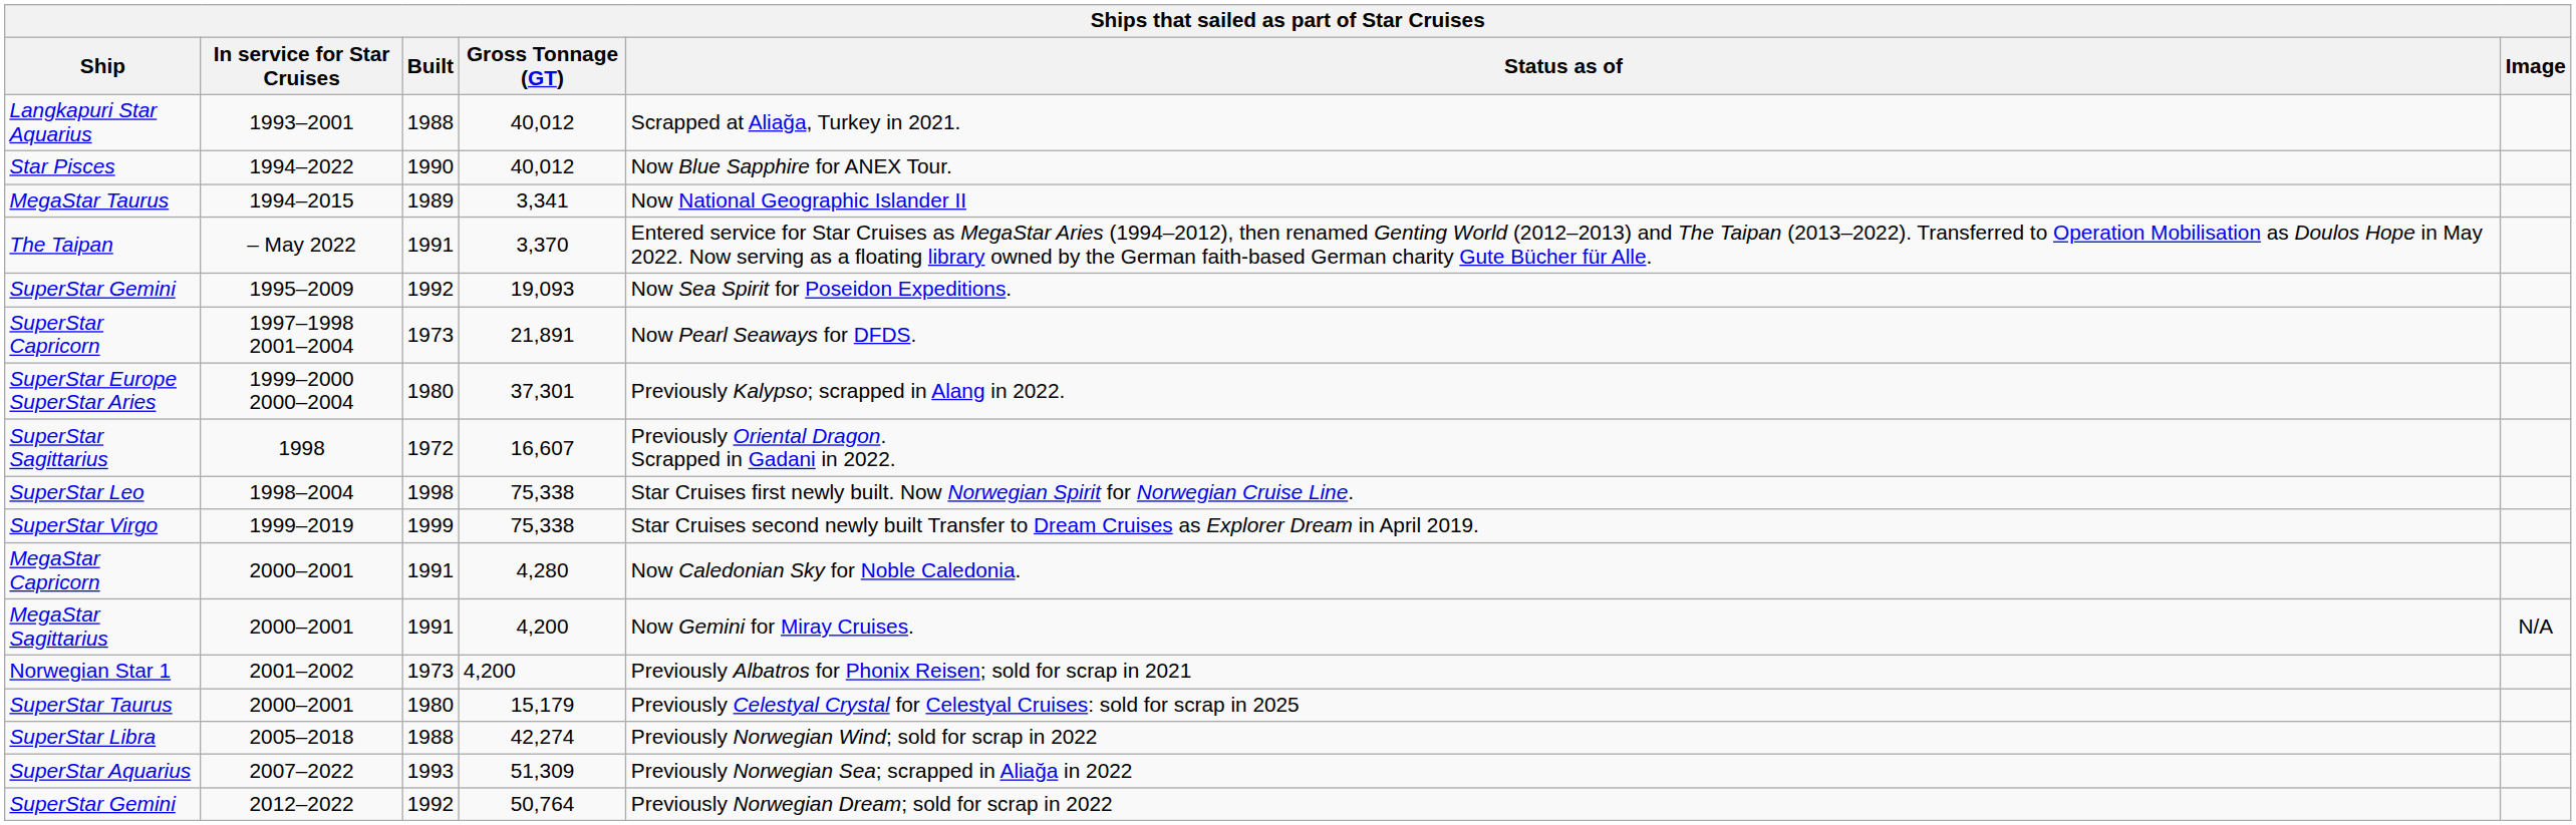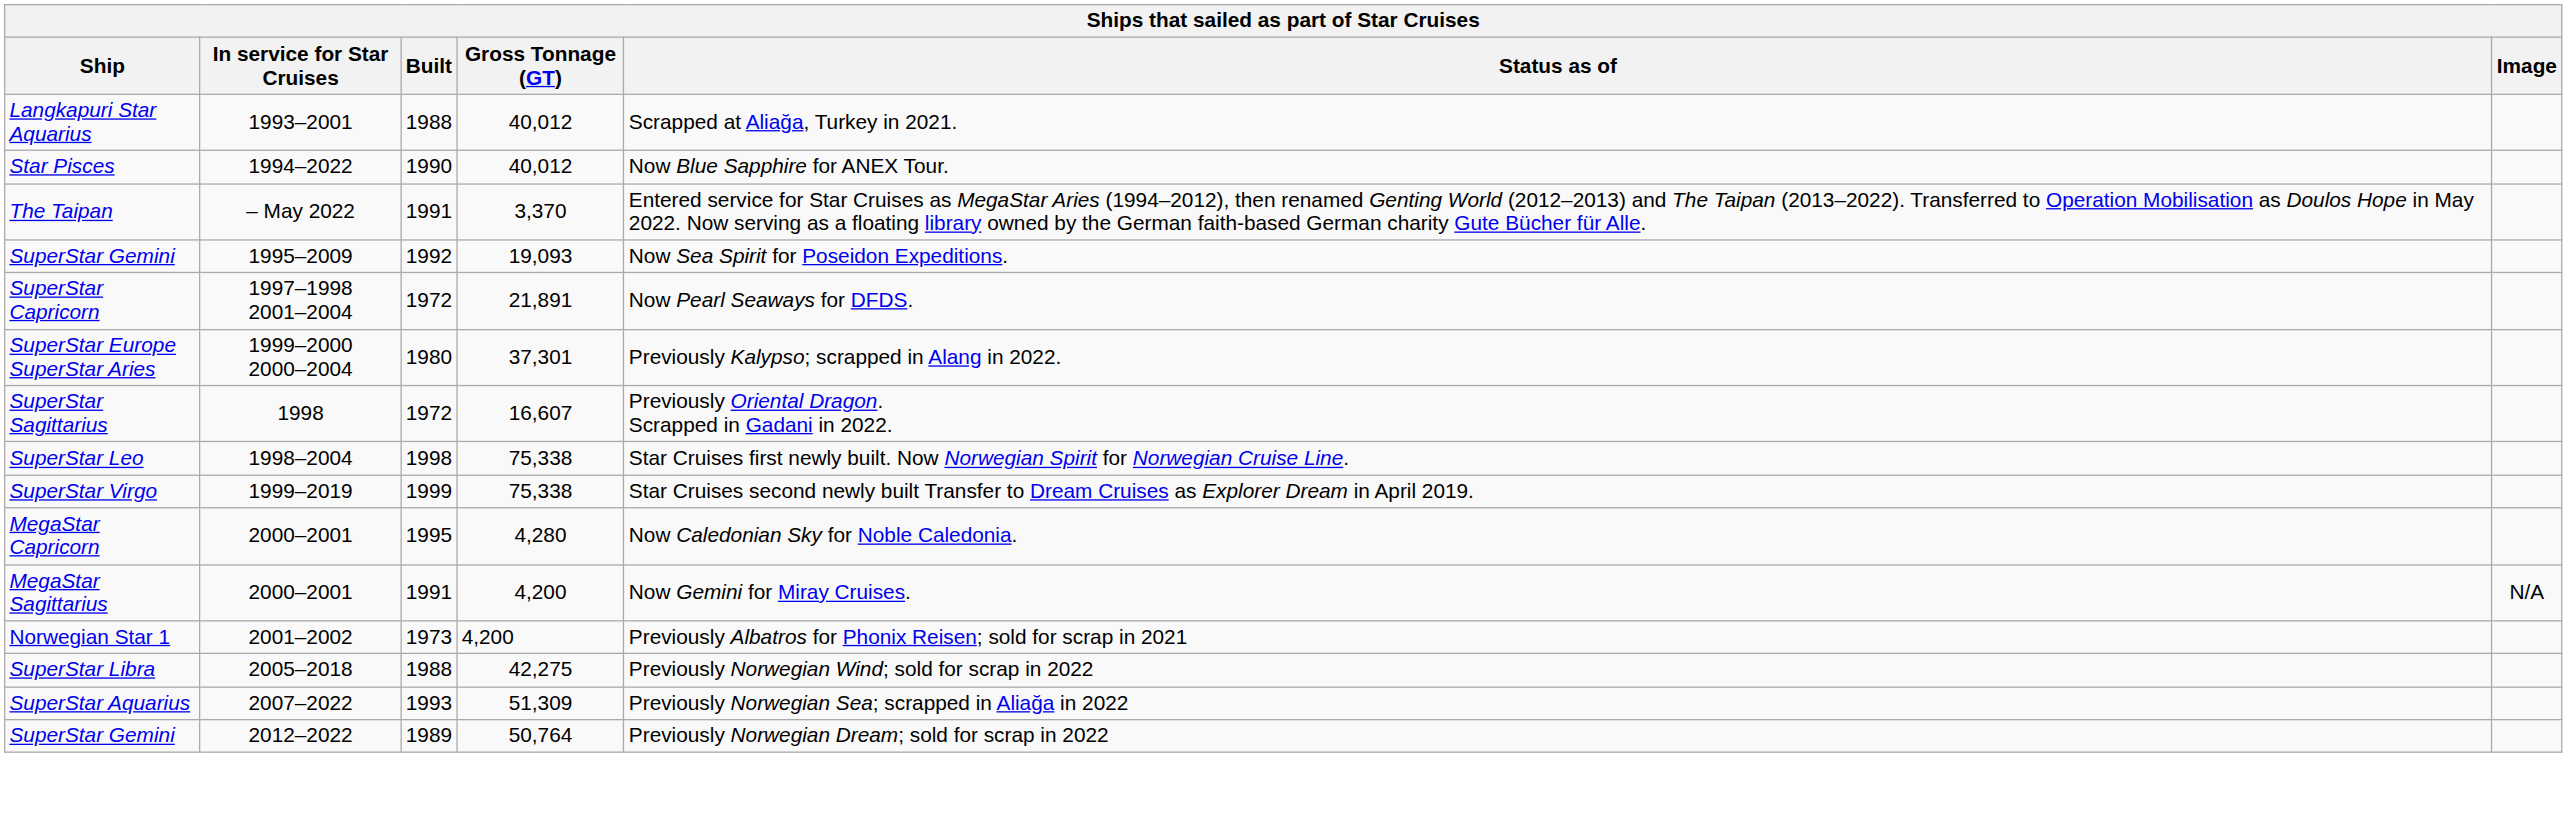 <table class="wikitable sortable">
 <tr>
 <th colspan="6">Ships that sailed as part of Star Cruises</th>
 </tr>
 <tr>
 <th>Ship</th>
 <th>In service for Star Cruises</th>
 <th>Built</th>
 <th>Gross Tonnage (<a href='#'>GT</a>)</th>
 <th>Status as of </th>
 <th>Image</th>
 </tr>
 <tr>
 <td><em><a href='#'>Langkapuri Star Aquarius</a></em></td>
 <td style="text-align:Center;">1993–2001</td>
 <td style="text-align:Center;">1988</td>
 <td style="text-align:Center;">40,012</td>
 <td>Scrapped at <a href='#'>Aliağa</a>, Turkey in 2021.</td>
 <td></td>
 </tr>
 <tr>
 <td><em><a href='#'>Star Pisces</a></em></td>
 <td style="text-align:Center;">1994–2022</td>
 <td style="text-align:Center;">1990</td>
 <td style="text-align:center;">40,012</td>
 <td>Now <em>Blue Sapphire</em> for ANEX Tour.</td>
 <td></td>
 </tr>
 <tr>
-<td><em><a href='#'>MegaStar Taurus</a></em></td>
-<td style="text-align:Center;">1994–2015</td>
-<td style="text-align:Center;">1989</td>
-<td style="text-align:Center;">3,341</td>
-<td>Now <a href='#'>National Geographic Islander II</a></td>
-<td style="text-align:Center;"></td>
-</tr>
-<tr>
 <td><em><a href='#'>The Taipan</a></em></td>
 <td style="text-align:Center;"> – May 2022</td>
 <td style="text-align:Center;">1991</td>
 <td style="text-align:Center;">3,370</td>
 <td>Entered service for Star Cruises as <em>MegaStar Aries</em> (1994–2012), then renamed <em>Genting World</em> (2012–2013) and <em>The Taipan</em> (2013–2022). Transferred to <a href='#'>Operation Mobilisation</a> as <em>Doulos Hope</em> in May 2022. Now serving as a floating <a href='#'>library</a> owned by the German faith-based German charity <a href='#'>Gute Bücher für Alle</a>.</td>
 <td></td>
 </tr>
 <tr>
 <td><em><a href='#'>SuperStar Gemini</a></em></td>
 <td style="text-align:Center;">1995–2009</td>
 <td style="text-align:Center;">1992</td>
 <td style="text-align:Center;">19,093</td>
 <td>Now <em>Sea Spirit</em> for <a href='#'>Poseidon Expeditions</a>.</td>
 <td></td>
 </tr>
 <tr>
 <td><em><a href='#'>SuperStar Capricorn</a></em></td>
 <td style="text-align:Center;">1997–1998<br>2001–2004</td>
-<td style="text-align:Center;">1973</td>
+<td style="text-align:Center;">1972</td>
 <td style="text-align:Center;">21,891</td>
 <td>Now <em>Pearl Seaways</em> for <a href='#'>DFDS</a>.</td>
 <td></td>
 </tr>
 <tr>
 <td><a href='#'><em>SuperStar Europe</em><br><em>SuperStar Aries</em></a></td>
 <td style="text-align:Center;">1999–2000<br>2000–2004</td>
 <td style="text-align:Center;">1980</td>
 <td style="text-align:Center;">37,301</td>
 <td>Previously <em>Kalypso</em>; scrapped in <a href='#'>Alang</a> in 2022.</td>
 <td></td>
 </tr>
 <tr>
 <td><em><a href='#'>SuperStar Sagittarius</a></em></td>
 <td style="text-align:Center;">1998</td>
 <td style="text-align:Center;">1972</td>
 <td style="text-align:Center;">16,607</td>
 <td>Previously <em><a href='#'>Oriental Dragon</a></em>.<br>Scrapped in <a href='#'>Gadani</a> in 2022.</td>
 <td></td>
 </tr>
 <tr>
 <td><em><a href='#'>SuperStar Leo</a></em></td>
 <td style="text-align:Center;">1998–2004</td>
 <td style="text-align:Center;">1998</td>
 <td style="text-align:Center;">75,338</td>
 <td>Star Cruises first newly built. Now <em><a href='#'>Norwegian Spirit</a></em> for <a href='#'><em>Norwegian Cruise Line</em></a>.</td>
 <td></td>
 </tr>
 <tr>
 <td><em><a href='#'>SuperStar Virgo</a></em></td>
 <td style="text-align:Center;">1999–2019</td>
 <td style="text-align:Center;">1999</td>
 <td style="text-align:Center;">75,338</td>
 <td>Star Cruises second newly built  Transfer to <a href='#'>Dream Cruises</a> as <em>Explorer Dream</em> in April 2019.</td>
 <td></td>
 </tr>
 <tr>
 <td><em><a href='#'>MegaStar Capricorn</a></em></td>
 <td style="text-align:Center;">2000–2001</td>
-<td style="text-align:Center;">1991</td>
+<td style="text-align:Center;">1995</td>
 <td style="text-align:Center;">4,280</td>
 <td>Now <em>Caledonian Sky</em> for <a href='#'>Noble Caledonia</a>.</td>
 <td style="text-align:Center;"></td>
 </tr>
 <tr>
 <td><em><a href='#'>MegaStar Sagittarius</a></em></td>
 <td style="text-align:Center;">2000–2001</td>
 <td style="text-align:Center;">1991</td>
 <td style="text-align:Center;">4,200</td>
 <td>Now <em>Gemini</em> for <a href='#'>Miray Cruises</a>.</td>
 <td style="text-align:Center;">N/A</td>
 </tr>
 <tr>
 <td><a href='#'>Norwegian Star 1</a></td>
 <td style="text-align:Center;">2001–2002</td>
 <td>1973</td>
 <td>4,200</td>
 <td>Previously <em>Albatros</em> for <a href='#'>Phonix Reisen</a>; sold for scrap in 2021</td>
 <td></td>
 </tr>
 <tr>
-<td><a href='#'><em>SuperStar Taurus</em></a></td>
-<td style="text-align:Center;">2000–2001</td>
-<td style="text-align:Center;">1980</td>
-<td style="text-align:Center;">15,179</td>
-<td>Previously <em><a href='#'>Celestyal Crystal</a></em> for <a href='#'>Celestyal Cruises</a>: sold for scrap in 2025</td>
-<td></td>
-</tr>
-<tr>
 <td><em><a href='#'>SuperStar Libra</a></em></td>
 <td style="text-align:Center;">2005–2018</td>
 <td style="text-align:Center;">1988</td>
-<td style="text-align:Center;">42,274</td>
+<td style="text-align:Center;">42,275</td>
 <td>Previously <em>Norwegian Wind</em>; sold for scrap in 2022</td>
 <td></td>
 </tr>
 <tr>
 <td><em><a href='#'>SuperStar Aquarius</a></em></td>
 <td style="text-align:Center;">2007–2022</td>
 <td style="text-align:Center;">1993</td>
 <td style="text-align:center;">51,309</td>
 <td>Previously <em>Norwegian Sea</em>; scrapped in <a href='#'>Aliağa</a> in 2022</td>
 <td></td>
 </tr>
 <tr>
 <td><em><a href='#'>SuperStar Gemini</a></em></td>
 <td style="text-align:Center;">2012–2022</td>
-<td style="text-align:Center;">1992</td>
+<td style="text-align:Center;">1989</td>
 <td style="text-align:center;">50,764</td>
 <td>Previously <em>Norwegian Dream</em>; sold for scrap in 2022</td>
 <td></td>
 </tr>
 </table>
